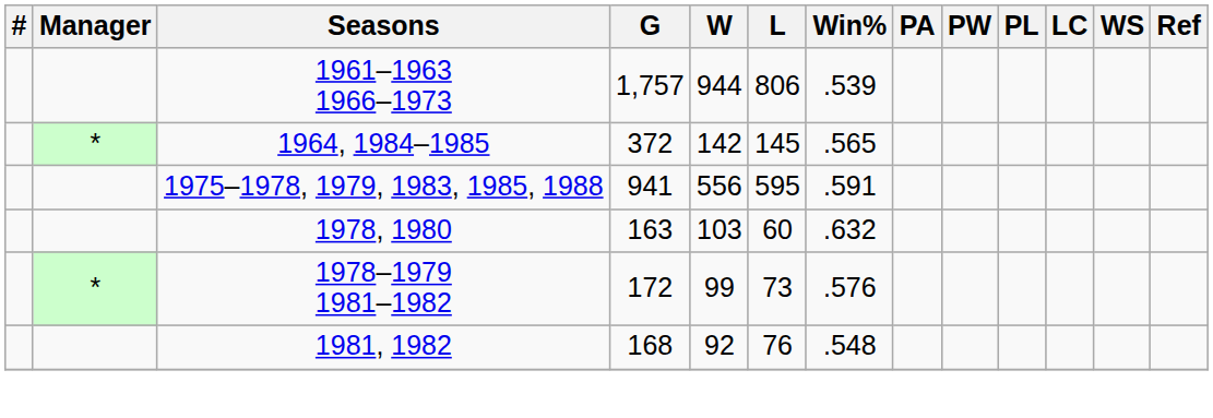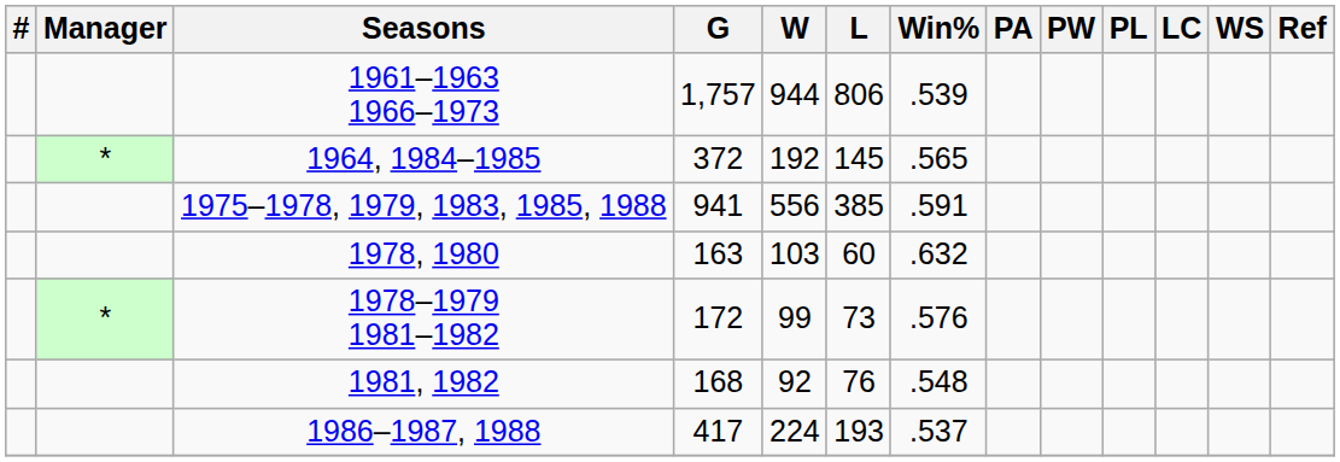 <table class="wikitable sortable" style="text-align:center">
 <tr>
 <th class="unsortable">#</th>
 <th>Manager</th>
 <th>Seasons</th>
 <th>G</th>
 <th>W</th>
 <th>L</th>
 <th>Win%</th>
 <th>PA</th>
 <th>PW</th>
 <th>PL</th>
 <th>LC</th>
 <th>WS</th>
 <th class="unsortable">Ref</th>
 </tr>
 <tr>
 <td align="center"></td>
 <td style="background-color:#"></td>
 <td><a href='#'>1961</a>–<a href='#'>1963</a><br><a href='#'>1966</a>–<a href='#'>1973</a></td>
 <td>1,757</td>
 <td>944</td>
 <td>806</td>
 <td>.539</td>
 <td></td>
 <td></td>
 <td></td>
 <td></td>
 <td></td>
 <td></td>
 </tr>
 <tr>
 <td align="center"></td>
 <td style="background-color:#ccffcc">*</td>
 <td><a href='#'>1964</a>, <a href='#'>1984</a>–<a href='#'>1985</a></td>
 <td>372</td>
-<td>142</td>
+<td>192</td>
 <td>145</td>
 <td>.565</td>
 <td></td>
 <td></td>
 <td></td>
 <td></td>
 <td></td>
 <td></td>
 </tr>
 <tr>
 <td align="center"></td>
 <td style="background-color:#"></td>
 <td><a href='#'>1975</a>–<a href='#'>1978</a>, <a href='#'>1979</a>, <a href='#'>1983</a>, <a href='#'>1985</a>, <a href='#'>1988</a></td>
 <td>941</td>
 <td>556</td>
-<td>595</td>
+<td>385</td>
 <td>.591</td>
 <td></td>
 <td></td>
 <td></td>
 <td></td>
 <td></td>
 <td></td>
 </tr>
 <tr>
 <td align="center"></td>
 <td style="background-color:#"></td>
 <td><a href='#'>1978</a>, <a href='#'>1980</a></td>
 <td>163</td>
 <td>103</td>
 <td>60</td>
 <td>.632</td>
 <td></td>
 <td></td>
 <td></td>
 <td></td>
 <td></td>
 <td></td>
 </tr>
 <tr>
 <td align="center"></td>
 <td style="background-color:#ccffcc">*</td>
 <td><a href='#'>1978</a>–<a href='#'>1979</a><br><a href='#'>1981</a>–<a href='#'>1982</a></td>
 <td>172</td>
 <td>99</td>
 <td>73</td>
 <td>.576</td>
 <td></td>
 <td></td>
 <td></td>
 <td></td>
 <td></td>
 <td></td>
 </tr>
 <tr>
 <td align="center"></td>
 <td style="background-color:#"></td>
 <td><a href='#'>1981</a>, <a href='#'>1982</a></td>
 <td>168</td>
 <td>92</td>
 <td>76</td>
 <td>.548</td>
 <td></td>
 <td></td>
 <td></td>
 <td></td>
 <td></td>
 <td></td>
 </tr>
 <tr>
+<td align="center"></td>
+<td style="background-color:#"></td>
+<td><a href='#'>1986</a>–<a href='#'>1987</a>, <a href='#'>1988</a></td>
+<td>417</td>
+<td>224</td>
+<td>193</td>
+<td>.537</td>
+<td></td>
+<td></td>
+<td></td>
+<td></td>
+<td></td>
+<td></td>
+</tr>
+<tr>
 </tr>
 </table>
